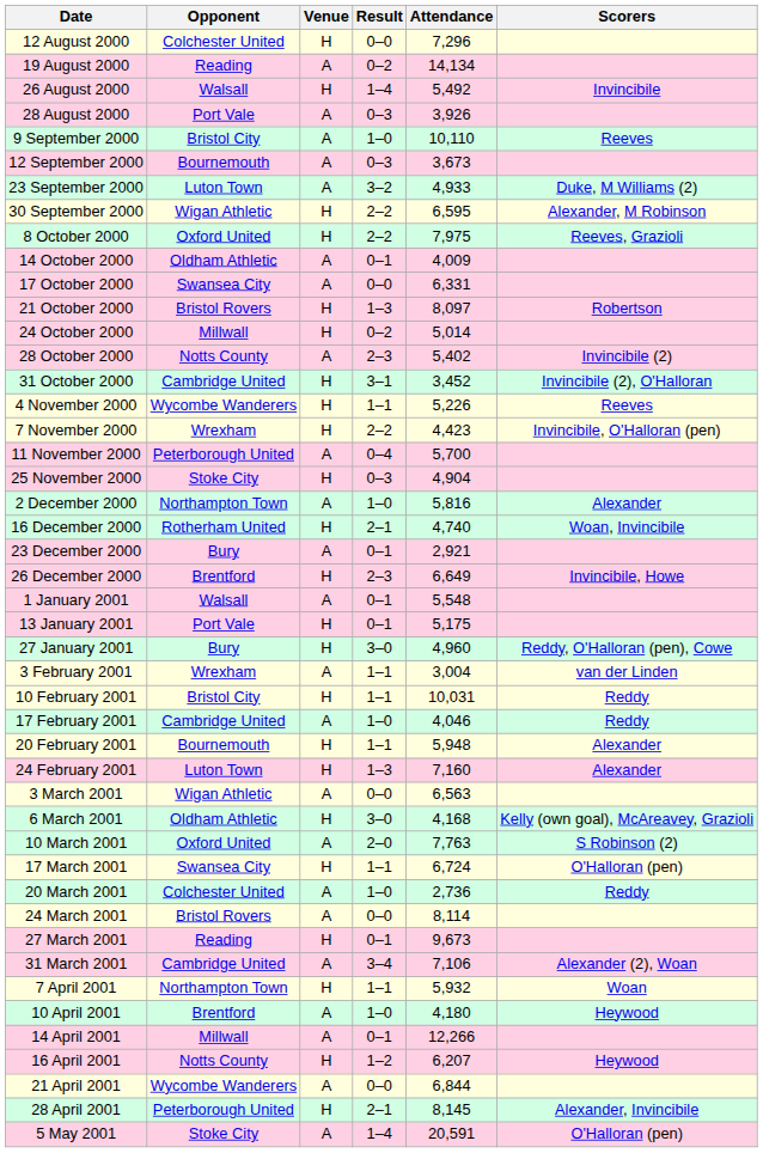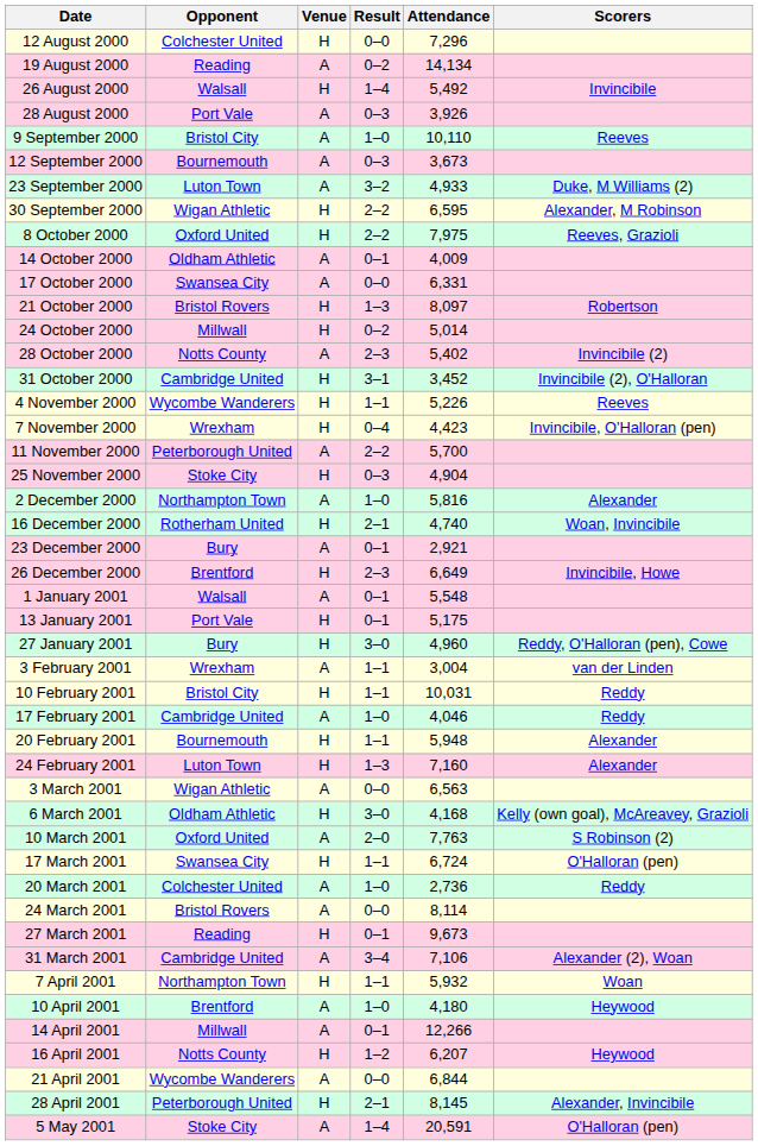 <table class="wikitable sortable" style="font-size:100%; text-align:center">
 <tr>
 <th>Date</th>
 <th>Opponent</th>
 <th>Venue</th>
 <th>Result</th>
 <th>Attendance</th>
 <th>Scorers</th>
 </tr>
 <tr style="background-color: #ffffdd;">
 <td>12 August 2000</td>
 <td><a href='#'>Colchester United</a></td>
 <td>H</td>
 <td>0–0</td>
 <td>7,296</td>
 <td></td>
 </tr>
 <tr style="background-color: #ffd0e3;">
 <td>19 August 2000</td>
 <td><a href='#'>Reading</a></td>
 <td>A</td>
 <td>0–2</td>
 <td>14,134</td>
 <td></td>
 </tr>
 <tr style="background-color: #ffd0e3;">
 <td>26 August 2000</td>
 <td><a href='#'>Walsall</a></td>
 <td>H</td>
 <td>1–4</td>
 <td>5,492</td>
 <td><a href='#'>Invincibile</a></td>
 </tr>
 <tr style="background-color: #ffd0e3;">
 <td>28 August 2000</td>
 <td><a href='#'>Port Vale</a></td>
 <td>A</td>
 <td>0–3</td>
 <td>3,926</td>
 <td></td>
 </tr>
 <tr style="background-color: #d0ffe3;">
 <td>9 September 2000</td>
 <td><a href='#'>Bristol City</a></td>
 <td>A</td>
 <td>1–0</td>
 <td>10,110</td>
 <td><a href='#'>Reeves</a></td>
 </tr>
 <tr style="background-color: #ffd0e3;">
 <td>12 September 2000</td>
 <td><a href='#'>Bournemouth</a></td>
 <td>A</td>
 <td>0–3</td>
 <td>3,673</td>
 <td></td>
 </tr>
 <tr style="background-color: #d0ffe3;">
 <td>23 September 2000</td>
 <td><a href='#'>Luton Town</a></td>
 <td>A</td>
 <td>3–2</td>
 <td>4,933</td>
 <td><a href='#'>Duke</a>, <a href='#'>M Williams</a> (2)</td>
 </tr>
 <tr style="background-color: #ffffdd;">
 <td>30 September 2000</td>
 <td><a href='#'>Wigan Athletic</a></td>
 <td>H</td>
 <td>2–2</td>
 <td>6,595</td>
 <td><a href='#'>Alexander</a>, <a href='#'>M Robinson</a></td>
 </tr>
 <tr style="background-color: #d0ffe3;">
 <td>8 October 2000</td>
 <td><a href='#'>Oxford United</a></td>
 <td>H</td>
 <td>2–2</td>
 <td>7,975</td>
 <td><a href='#'>Reeves</a>, <a href='#'>Grazioli</a></td>
 </tr>
 <tr style="background-color: #ffd0e3;">
 <td>14 October 2000</td>
 <td><a href='#'>Oldham Athletic</a></td>
 <td>A</td>
 <td>0–1</td>
 <td>4,009</td>
 <td></td>
 </tr>
 <tr style="background-color: #ffd0e3;">
 <td>17 October 2000</td>
 <td><a href='#'>Swansea City</a></td>
 <td>A</td>
 <td>0–0</td>
 <td>6,331</td>
 <td></td>
 </tr>
 <tr style="background-color: #ffd0e3;">
 <td>21 October 2000</td>
 <td><a href='#'>Bristol Rovers</a></td>
 <td>H</td>
 <td>1–3</td>
 <td>8,097</td>
 <td><a href='#'>Robertson</a></td>
 </tr>
 <tr style="background-color: #ffd0e3;">
 <td>24 October 2000</td>
 <td><a href='#'>Millwall</a></td>
 <td>H</td>
 <td>0–2</td>
 <td>5,014</td>
 <td></td>
 </tr>
 <tr style="background-color: #ffd0e3;">
 <td>28 October 2000</td>
 <td><a href='#'>Notts County</a></td>
 <td>A</td>
 <td>2–3</td>
 <td>5,402</td>
 <td><a href='#'>Invincibile</a> (2)</td>
 </tr>
 <tr style="background-color: #d0ffe3;">
 <td>31 October 2000</td>
 <td><a href='#'>Cambridge United</a></td>
 <td>H</td>
 <td>3–1</td>
 <td>3,452</td>
 <td><a href='#'>Invincibile</a> (2), <a href='#'>O'Halloran</a></td>
 </tr>
 <tr style="background-color: #ffffdd;">
 <td>4 November 2000</td>
 <td><a href='#'>Wycombe Wanderers</a></td>
 <td>H</td>
 <td>1–1</td>
 <td>5,226</td>
 <td><a href='#'>Reeves</a></td>
 </tr>
 <tr style="background-color: #ffffdd;">
 <td>7 November 2000</td>
 <td><a href='#'>Wrexham</a></td>
 <td>H</td>
-<td>2–2</td>
+<td>0–4</td>
 <td>4,423</td>
 <td><a href='#'>Invincibile</a>, <a href='#'>O'Halloran</a> (pen)</td>
 </tr>
 <tr style="background-color: #ffd0e3;">
 <td>11 November 2000</td>
 <td><a href='#'>Peterborough United</a></td>
 <td>A</td>
-<td>0–4</td>
+<td>2–2</td>
 <td>5,700</td>
 <td></td>
 </tr>
 <tr style="background-color: #ffd0e3;">
 <td>25 November 2000</td>
 <td><a href='#'>Stoke City</a></td>
 <td>H</td>
 <td>0–3</td>
 <td>4,904</td>
 <td></td>
 </tr>
 <tr style="background-color: #d0ffe3;">
 <td>2 December 2000</td>
 <td><a href='#'>Northampton Town</a></td>
 <td>A</td>
 <td>1–0</td>
 <td>5,816</td>
 <td><a href='#'>Alexander</a></td>
 </tr>
 <tr style="background-color: #d0ffe3;">
 <td>16 December 2000</td>
 <td><a href='#'>Rotherham United</a></td>
 <td>H</td>
 <td>2–1</td>
 <td>4,740</td>
 <td><a href='#'>Woan</a>, <a href='#'>Invincibile</a></td>
 </tr>
 <tr style="background-color: #ffd0e3;">
 <td>23 December 2000</td>
 <td><a href='#'>Bury</a></td>
 <td>A</td>
 <td>0–1</td>
 <td>2,921</td>
 <td></td>
 </tr>
 <tr style="background-color: #ffd0e3;">
 <td>26 December 2000</td>
 <td><a href='#'>Brentford</a></td>
 <td>H</td>
 <td>2–3</td>
 <td>6,649</td>
 <td><a href='#'>Invincibile</a>, <a href='#'>Howe</a></td>
 </tr>
 <tr style="background-color: #ffd0e3;">
 <td>1 January 2001</td>
 <td><a href='#'>Walsall</a></td>
 <td>A</td>
 <td>0–1</td>
 <td>5,548</td>
 <td></td>
 </tr>
 <tr style="background-color: #ffd0e3;">
 <td>13 January 2001</td>
 <td><a href='#'>Port Vale</a></td>
 <td>H</td>
 <td>0–1</td>
 <td>5,175</td>
 <td></td>
 </tr>
 <tr style="background-color: #d0ffe3;">
 <td>27 January 2001</td>
 <td><a href='#'>Bury</a></td>
 <td>H</td>
 <td>3–0</td>
 <td>4,960</td>
 <td><a href='#'>Reddy</a>, <a href='#'>O'Halloran</a> (pen), <a href='#'>Cowe</a></td>
 </tr>
 <tr style="background-color: #ffffdd;">
 <td>3 February 2001</td>
 <td><a href='#'>Wrexham</a></td>
 <td>A</td>
 <td>1–1</td>
 <td>3,004</td>
 <td><a href='#'>van der Linden</a></td>
 </tr>
 <tr style="background-color: #ffffdd;">
 <td>10 February 2001</td>
 <td><a href='#'>Bristol City</a></td>
 <td>H</td>
 <td>1–1</td>
 <td>10,031</td>
 <td><a href='#'>Reddy</a></td>
 </tr>
 <tr style="background-color: #d0ffe3;">
 <td>17 February 2001</td>
 <td><a href='#'>Cambridge United</a></td>
 <td>A</td>
 <td>1–0</td>
 <td>4,046</td>
 <td><a href='#'>Reddy</a></td>
 </tr>
 <tr style="background-color: #ffffdd;">
 <td>20 February 2001</td>
 <td><a href='#'>Bournemouth</a></td>
 <td>H</td>
 <td>1–1</td>
 <td>5,948</td>
 <td><a href='#'>Alexander</a></td>
 </tr>
 <tr style="background-color: #ffd0e3;">
 <td>24 February 2001</td>
 <td><a href='#'>Luton Town</a></td>
 <td>H</td>
 <td>1–3</td>
 <td>7,160</td>
 <td><a href='#'>Alexander</a></td>
 </tr>
 <tr style="background-color: #ffffdd;">
 <td>3 March 2001</td>
 <td><a href='#'>Wigan Athletic</a></td>
 <td>A</td>
 <td>0–0</td>
 <td>6,563</td>
 <td></td>
 </tr>
 <tr style="background-color: #d0ffe3;">
 <td>6 March 2001</td>
 <td><a href='#'>Oldham Athletic</a></td>
 <td>H</td>
 <td>3–0</td>
 <td>4,168</td>
 <td><a href='#'>Kelly</a> (own goal), <a href='#'>McAreavey</a>, <a href='#'>Grazioli</a></td>
 </tr>
 <tr style="background-color: #d0ffe3;">
 <td>10 March 2001</td>
 <td><a href='#'>Oxford United</a></td>
 <td>A</td>
 <td>2–0</td>
 <td>7,763</td>
 <td><a href='#'>S Robinson</a> (2)</td>
 </tr>
 <tr style="background-color: #ffffdd;">
 <td>17 March 2001</td>
 <td><a href='#'>Swansea City</a></td>
 <td>H</td>
 <td>1–1</td>
 <td>6,724</td>
 <td><a href='#'>O'Halloran</a> (pen)</td>
 </tr>
 <tr style="background-color: #d0ffe3;">
 <td>20 March 2001</td>
 <td><a href='#'>Colchester United</a></td>
 <td>A</td>
 <td>1–0</td>
 <td>2,736</td>
 <td><a href='#'>Reddy</a></td>
 </tr>
 <tr style="background-color: #ffffdd;">
 <td>24 March 2001</td>
 <td><a href='#'>Bristol Rovers</a></td>
 <td>A</td>
 <td>0–0</td>
 <td>8,114</td>
 <td></td>
 </tr>
 <tr style="background-color: #ffd0e3;">
 <td>27 March 2001</td>
 <td><a href='#'>Reading</a></td>
 <td>H</td>
 <td>0–1</td>
 <td>9,673</td>
 <td></td>
 </tr>
 <tr style="background-color: #ffd0e3;">
 <td>31 March 2001</td>
 <td><a href='#'>Cambridge United</a></td>
 <td>A</td>
 <td>3–4</td>
 <td>7,106</td>
 <td><a href='#'>Alexander</a> (2), <a href='#'>Woan</a></td>
 </tr>
 <tr style="background-color: #ffffdd;">
 <td>7 April 2001</td>
 <td><a href='#'>Northampton Town</a></td>
 <td>H</td>
 <td>1–1</td>
 <td>5,932</td>
 <td><a href='#'>Woan</a></td>
 </tr>
 <tr style="background-color: #d0ffe3;">
 <td>10 April 2001</td>
 <td><a href='#'>Brentford</a></td>
 <td>A</td>
 <td>1–0</td>
 <td>4,180</td>
 <td><a href='#'>Heywood</a></td>
 </tr>
 <tr style="background-color: #ffd0e3;">
 <td>14 April 2001</td>
 <td><a href='#'>Millwall</a></td>
 <td>A</td>
 <td>0–1</td>
 <td>12,266</td>
 <td></td>
 </tr>
 <tr style="background-color: #ffd0e3;">
 <td>16 April 2001</td>
 <td><a href='#'>Notts County</a></td>
 <td>H</td>
 <td>1–2</td>
 <td>6,207</td>
 <td><a href='#'>Heywood</a></td>
 </tr>
 <tr style="background-color: #ffffdd;">
 <td>21 April 2001</td>
 <td><a href='#'>Wycombe Wanderers</a></td>
 <td>A</td>
 <td>0–0</td>
 <td>6,844</td>
 <td></td>
 </tr>
 <tr style="background-color: #d0ffe3;">
 <td>28 April 2001</td>
 <td><a href='#'>Peterborough United</a></td>
 <td>H</td>
 <td>2–1</td>
 <td>8,145</td>
 <td><a href='#'>Alexander</a>, <a href='#'>Invincibile</a></td>
 </tr>
 <tr style="background-color: #ffd0e3;">
 <td>5 May 2001</td>
 <td><a href='#'>Stoke City</a></td>
 <td>A</td>
 <td>1–4</td>
 <td>20,591</td>
 <td><a href='#'>O'Halloran</a> (pen)</td>
 </tr>
 </table>
